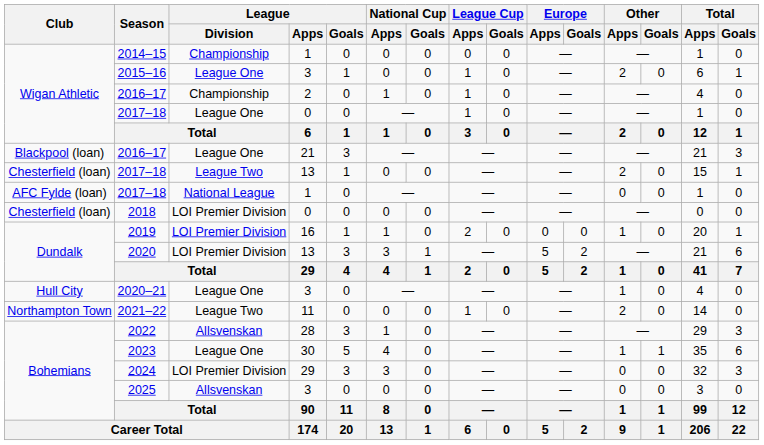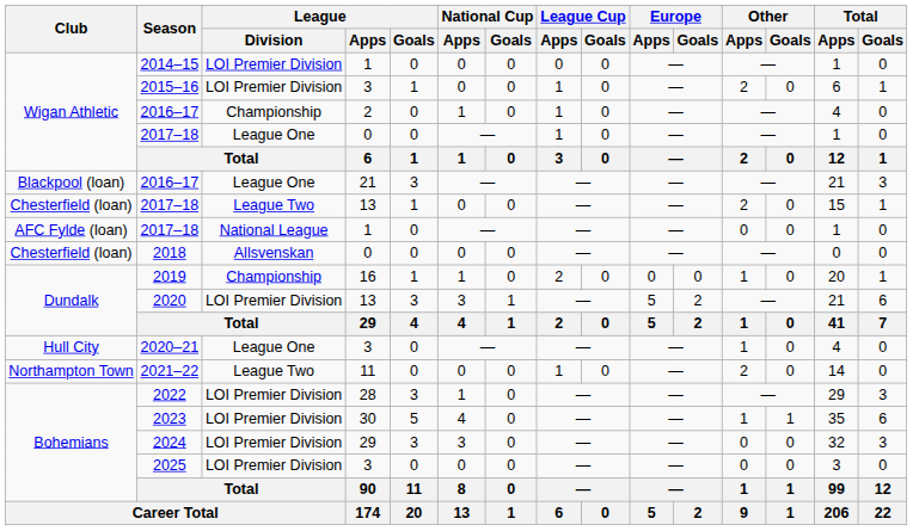 <table class="wikitable" style="text-align:center">
 <tr>
 <th rowspan="2">Club</th>
 <th rowspan="2">Season</th>
 <th colspan="3">League</th>
 <th colspan="2">National Cup</th>
 <th colspan="2"><a href='#'>League Cup</a></th>
 <th colspan="2"><a href='#'>Europe</a></th>
 <th colspan="2">Other</th>
 <th colspan="2">Total</th>
 </tr>
 <tr>
 <th>Division</th>
 <th>Apps</th>
 <th>Goals</th>
 <th>Apps</th>
 <th>Goals</th>
 <th>Apps</th>
 <th>Goals</th>
 <th>Apps</th>
 <th>Goals</th>
 <th>Apps</th>
 <th>Goals</th>
 <th>Apps</th>
 <th>Goals</th>
 </tr>
 <tr>
 <td rowspan="5"><a href='#'>Wigan Athletic</a></td>
 <td><a href='#'>2014–15</a></td>
-<td><a href='#'>Championship</a></td>
+<td><a href='#'>LOI Premier Division</a></td>
 <td>1</td>
 <td>0</td>
 <td>0</td>
 <td>0</td>
 <td>0</td>
 <td>0</td>
 <td colspan="2">—</td>
 <td colspan="2">—</td>
 <td>1</td>
 <td>0</td>
 </tr>
 <tr>
 <td><a href='#'>2015–16</a></td>
-<td><a href='#'>League One</a></td>
+<td>LOI Premier Division</td>
 <td>3</td>
 <td>1</td>
 <td>0</td>
 <td>0</td>
 <td>1</td>
 <td>0</td>
 <td colspan="2">—</td>
 <td>2</td>
 <td>0</td>
 <td>6</td>
 <td>1</td>
 </tr>
 <tr>
 <td><a href='#'>2016–17</a></td>
 <td>Championship</td>
 <td>2</td>
 <td>0</td>
 <td>1</td>
 <td>0</td>
 <td>1</td>
 <td>0</td>
 <td colspan="2">—</td>
 <td colspan="2">—</td>
 <td>4</td>
 <td>0</td>
 </tr>
 <tr>
 <td><a href='#'>2017–18</a></td>
 <td>League One</td>
 <td>0</td>
 <td>0</td>
 <td colspan="2">—</td>
 <td>1</td>
 <td>0</td>
 <td colspan="2">—</td>
 <td colspan="2">—</td>
 <td>1</td>
 <td>0</td>
 </tr>
 <tr>
 <th colspan="2">Total</th>
 <th>6</th>
 <th>1</th>
 <th>1</th>
 <th>0</th>
 <th>3</th>
 <th>0</th>
 <th colspan="2">—</th>
 <th>2</th>
 <th>0</th>
 <th>12</th>
 <th>1</th>
 </tr>
 <tr>
 <td><a href='#'>Blackpool</a> (loan)</td>
 <td><a href='#'>2016–17</a></td>
 <td>League One</td>
 <td>21</td>
 <td>3</td>
 <td colspan="2">—</td>
 <td colspan="2">—</td>
 <td colspan="2">—</td>
 <td colspan="2">—</td>
 <td>21</td>
 <td>3</td>
 </tr>
 <tr>
 <td><a href='#'>Chesterfield</a> (loan)</td>
 <td><a href='#'>2017–18</a></td>
 <td><a href='#'>League Two</a></td>
 <td>13</td>
 <td>1</td>
 <td>0</td>
 <td>0</td>
 <td colspan="2">—</td>
 <td colspan="2">—</td>
 <td>2</td>
 <td>0</td>
 <td>15</td>
 <td>1</td>
 </tr>
 <tr>
 <td><a href='#'>AFC Fylde</a> (loan)</td>
 <td><a href='#'>2017–18</a></td>
 <td><a href='#'>National League</a></td>
 <td>1</td>
 <td>0</td>
 <td colspan="2">—</td>
 <td colspan="2">—</td>
 <td colspan="2">—</td>
 <td>0</td>
 <td>0</td>
 <td>1</td>
 <td>0</td>
 </tr>
 <tr>
 <td><a href='#'>Chesterfield</a> (loan)</td>
 <td><a href='#'>2018</a></td>
-<td>LOI Premier Division</td>
+<td><a href='#'>Allsvenskan</a></td>
 <td>0</td>
 <td>0</td>
 <td>0</td>
 <td>0</td>
 <td colspan="2">—</td>
 <td colspan="2">—</td>
 <td colspan="2">—</td>
 <td>0</td>
 <td>0</td>
 </tr>
 <tr>
 <td rowspan="3"><a href='#'>Dundalk</a></td>
 <td><a href='#'>2019</a></td>
-<td><a href='#'>LOI Premier Division</a></td>
+<td><a href='#'>Championship</a></td>
 <td>16</td>
 <td>1</td>
 <td>1</td>
 <td>0</td>
 <td>2</td>
 <td>0</td>
 <td>0</td>
 <td>0</td>
 <td>1</td>
 <td>0</td>
 <td>20</td>
 <td>1</td>
 </tr>
 <tr>
 <td><a href='#'>2020</a></td>
 <td>LOI Premier Division</td>
 <td>13</td>
 <td>3</td>
 <td>3</td>
 <td>1</td>
 <td colspan="2">—</td>
 <td>5</td>
 <td>2</td>
 <td colspan="2">—</td>
 <td>21</td>
 <td>6</td>
 </tr>
 <tr>
 <th colspan="2">Total</th>
 <th>29</th>
 <th>4</th>
 <th>4</th>
 <th>1</th>
 <th>2</th>
 <th>0</th>
 <th>5</th>
 <th>2</th>
 <th>1</th>
 <th>0</th>
 <th>41</th>
 <th>7</th>
 </tr>
 <tr>
 <td><a href='#'>Hull City</a></td>
 <td><a href='#'>2020–21</a></td>
 <td>League One</td>
 <td>3</td>
 <td>0</td>
 <td colspan="2">—</td>
 <td colspan="2">—</td>
 <td colspan="2">—</td>
 <td>1</td>
 <td>0</td>
 <td>4</td>
 <td>0</td>
 </tr>
 <tr>
 <td><a href='#'>Northampton Town</a></td>
 <td><a href='#'>2021–22</a></td>
 <td>League Two</td>
 <td>11</td>
 <td>0</td>
 <td>0</td>
 <td>0</td>
 <td>1</td>
 <td>0</td>
 <td colspan="2">—</td>
 <td>2</td>
 <td>0</td>
 <td>14</td>
 <td>0</td>
 </tr>
 <tr>
 <td rowspan="5"><a href='#'>Bohemians</a></td>
 <td><a href='#'>2022</a></td>
-<td><a href='#'>Allsvenskan</a></td>
+<td>LOI Premier Division</td>
 <td>28</td>
 <td>3</td>
 <td>1</td>
 <td>0</td>
 <td colspan="2">—</td>
 <td colspan="2">—</td>
 <td colspan="2">—</td>
 <td>29</td>
 <td>3</td>
 </tr>
 <tr>
 <td><a href='#'>2023</a></td>
-<td>League One</td>
+<td>LOI Premier Division</td>
 <td>30</td>
 <td>5</td>
 <td>4</td>
 <td>0</td>
 <td colspan="2">—</td>
 <td colspan="2">—</td>
 <td>1</td>
 <td>1</td>
 <td>35</td>
 <td>6</td>
 </tr>
 <tr>
 <td><a href='#'>2024</a></td>
 <td>LOI Premier Division</td>
 <td>29</td>
 <td>3</td>
 <td>3</td>
 <td>0</td>
 <td colspan="2">—</td>
 <td colspan="2">—</td>
 <td>0</td>
 <td>0</td>
 <td>32</td>
 <td>3</td>
 </tr>
 <tr>
 <td><a href='#'>2025</a></td>
-<td><a href='#'>Allsvenskan</a></td>
+<td>LOI Premier Division</td>
 <td>3</td>
 <td>0</td>
 <td>0</td>
 <td>0</td>
 <td colspan="2">—</td>
 <td colspan="2">—</td>
 <td>0</td>
 <td>0</td>
 <td>3</td>
 <td>0</td>
 </tr>
 <tr>
 <th colspan="2">Total</th>
 <th>90</th>
 <th>11</th>
 <th>8</th>
 <th>0</th>
 <th colspan="2">—</th>
 <th colspan="2">—</th>
 <th>1</th>
 <th>1</th>
 <th>99</th>
 <th>12</th>
 </tr>
 <tr>
 <th colspan="3">Career Total</th>
 <th>174</th>
 <th>20</th>
 <th>13</th>
 <th>1</th>
 <th>6</th>
 <th>0</th>
 <th>5</th>
 <th>2</th>
 <th>9</th>
 <th>1</th>
 <th>206</th>
 <th>22</th>
 </tr>
 </table>
